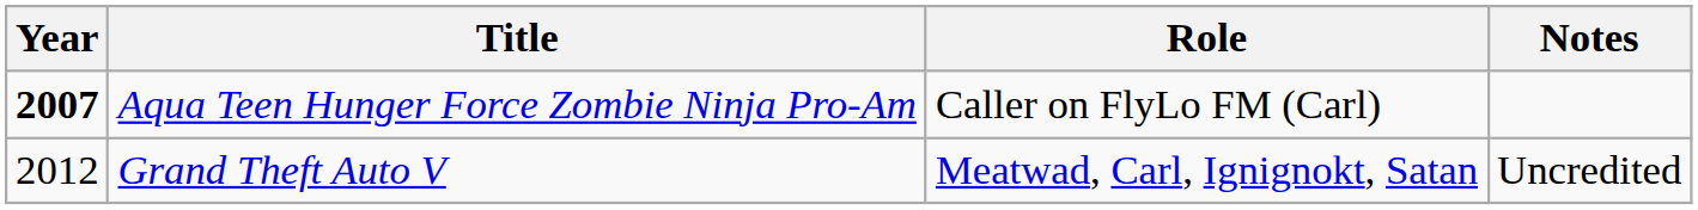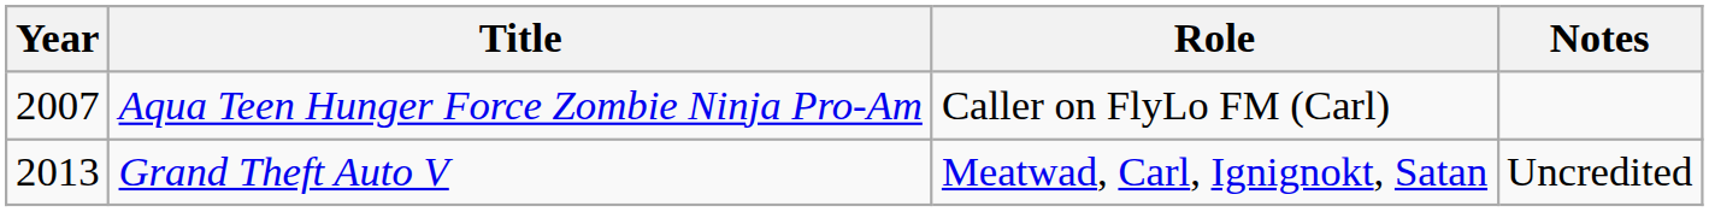 <table class="wikitable sortable">
 <tr>
 <th>Year</th>
 <th>Title</th>
 <th>Role</th>
 <th class="unsortable">Notes</th>
 </tr>
 <tr>
-<td><strong>2007</strong></td>
+<td>2007</td>
 <td><em><a href='#'>Aqua Teen Hunger Force Zombie Ninja Pro-Am</a></em></td>
 <td>Caller on FlyLo FM (Carl)</td>
 <td></td>
 </tr>
 <tr>
-<td>2012</td>
+<td>2013</td>
 <td><em><a href='#'>Grand Theft Auto V</a></em></td>
 <td><a href='#'>Meatwad</a>, <a href='#'>Carl</a>, <a href='#'>Ignignokt</a>, <a href='#'>Satan</a></td>
 <td>Uncredited</td>
 </tr>
 </table>
